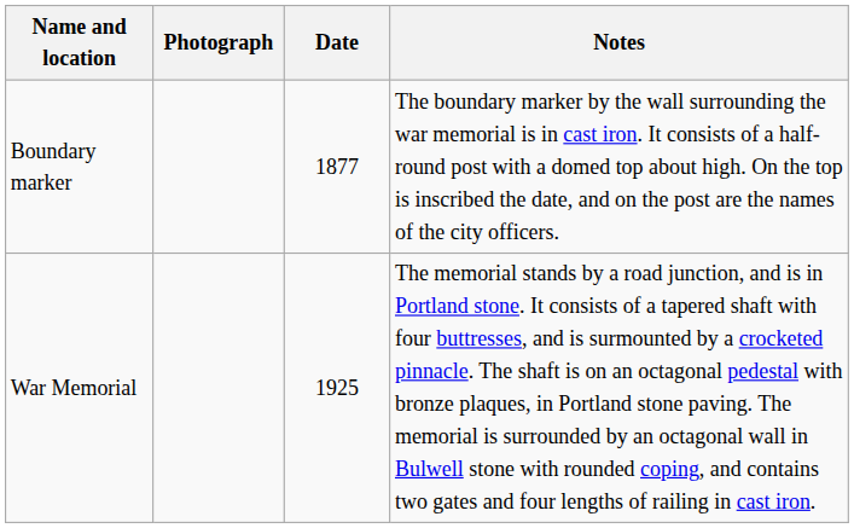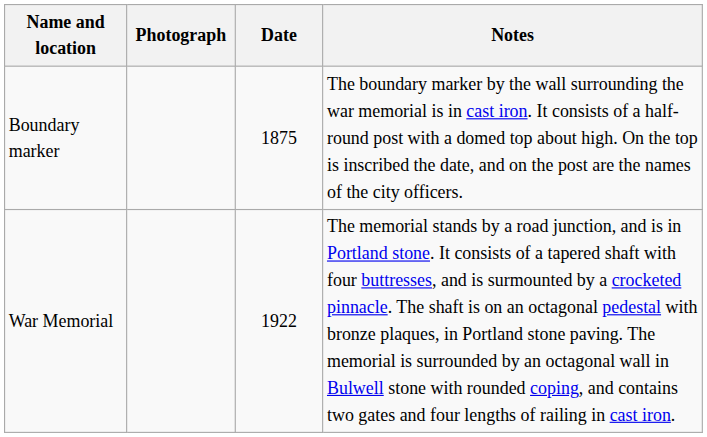 <table class="wikitable sortable plainrowheaders" style="width:100%; border:0px; text-align:left; line-height:150%">
 <tr>
 <th scope="col"  style="width:150px">Name and location</th>
 <th scope="col"  style="width:100px" class="unsortable">Photograph</th>
 <th scope="col"  style="width:120px">Date</th>
 <th scope="col"  style="width:650px" class="unsortable">Notes</th>
 </tr>
 <tr>
 <td>Boundary marker<br><small></small></td>
 <td></td>
-<td align="center">1877</td>
+<td align="center">1875</td>
 <td>The boundary marker by the wall surrounding the war memorial is in <a href='#'>cast iron</a>.  It consists of a half-round post with a domed top about  high.  On the top is inscribed the date, and on the post are the names of the city officers.</td>
 </tr>
 <tr>
 <td>War Memorial<br><small></small></td>
 <td></td>
-<td align="center">1925</td>
+<td align="center">1922</td>
 <td>The memorial stands by a road junction, and is in <a href='#'>Portland stone</a>.  It consists of a tapered shaft with four <a href='#'>buttresses</a>, and is surmounted by a <a href='#'>crocketed</a> <a href='#'>pinnacle</a>.  The shaft is on an octagonal <a href='#'>pedestal</a> with bronze plaques, in Portland stone paving.  The memorial is surrounded by an octagonal wall in <a href='#'>Bulwell</a> stone with rounded <a href='#'>coping</a>, and contains two gates and four lengths of railing in <a href='#'>cast iron</a>.</td>
 </tr>
 <tr>
 </tr>
 </table>
